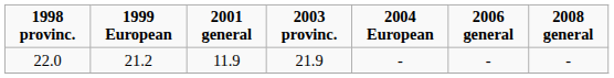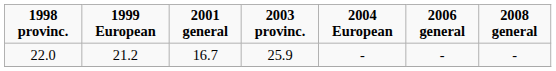 <table class="wikitable" style="text-align:center">
 <tr>
 <td><strong>1998 provinc.</strong></td>
 <td><strong>1999 European</strong></td>
 <td><strong>2001 general</strong></td>
 <td><strong>2003 provinc.</strong></td>
 <td><strong>2004 European</strong></td>
 <td><strong>2006 general</strong></td>
 <td><strong>2008 general</strong></td>
 </tr>
 <tr>
 <td>22.0</td>
 <td>21.2</td>
-<td>11.9</td>
-<td>21.9</td>
+<td>16.7</td>
+<td>25.9</td>
 <td>-</td>
 <td>-</td>
 <td>-</td>
 </tr>
 <tr>
 </tr>
 </table>
